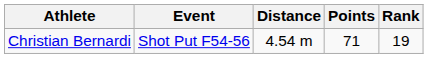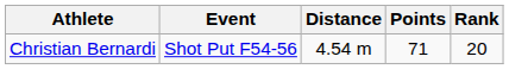 <table class="wikitable">
 <tr>
 <th>Athlete</th>
 <th>Event</th>
 <th>Distance</th>
 <th>Points</th>
 <th>Rank</th>
 </tr>
 <tr align=center>
 <td align=left><a href='#'>Christian Bernardi</a></td>
 <td align=left><a href='#'>Shot Put F54-56</a></td>
 <td>4.54 m</td>
 <td>71</td>
-<td>19</td>
+<td>20</td>
 </tr>
 </table>
